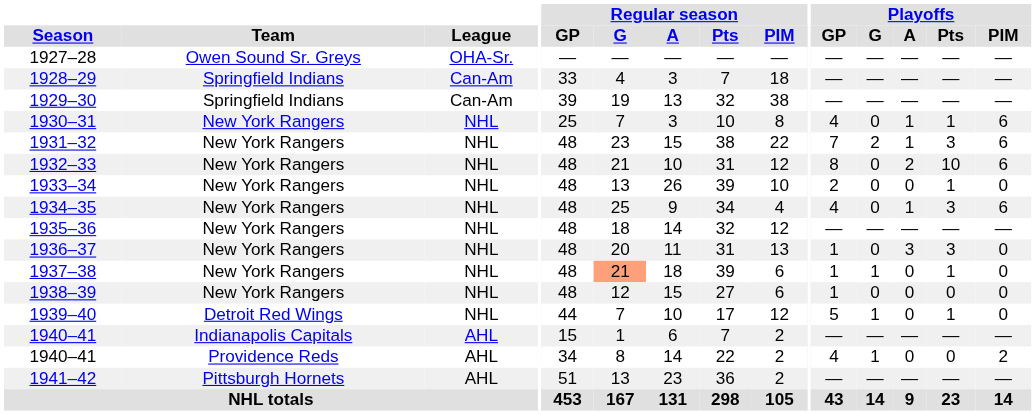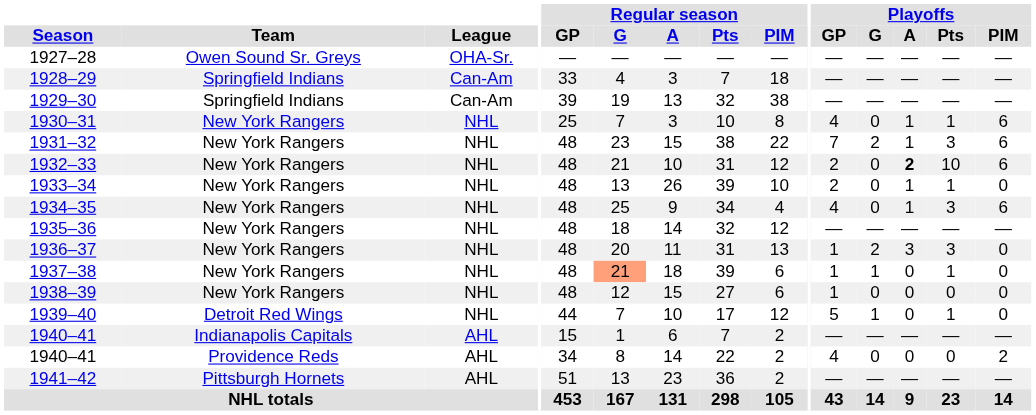 <table border="0" cellpadding="1" cellspacing="0" style="text-align:center; width:60em">
 <tr bgcolor="#e0e0e0">
 <th colspan="3" bgcolor="#ffffff"></th>
 <th rowspan="100" bgcolor="#ffffff"></th>
 <th colspan="5"><a href='#'>Regular season</a></th>
 <th rowspan="100" bgcolor="#ffffff"></th>
 <th colspan="5"><a href='#'>Playoffs</a></th>
 </tr>
 <tr bgcolor="#e0e0e0">
 <th><a href='#'>Season</a></th>
 <th>Team</th>
 <th>League</th>
 <th>GP</th>
 <th><a href='#'>G</a></th>
 <th><a href='#'>A</a></th>
 <th><a href='#'>Pts</a></th>
 <th><a href='#'>PIM</a></th>
 <th>GP</th>
 <th>G</th>
 <th>A</th>
 <th>Pts</th>
 <th>PIM</th>
 </tr>
 <tr>
 <td>1927–28</td>
 <td><a href='#'>Owen Sound Sr. Greys</a></td>
 <td><a href='#'>OHA-Sr.</a></td>
 <td>—</td>
 <td>—</td>
 <td>—</td>
 <td>—</td>
 <td>—</td>
 <td>—</td>
 <td>—</td>
 <td>—</td>
 <td>—</td>
 <td>—</td>
 </tr>
 <tr bgcolor="#f0f0f0">
 <td><a href='#'>1928–29</a></td>
 <td><a href='#'>Springfield Indians</a></td>
 <td><a href='#'>Can-Am</a></td>
 <td>33</td>
 <td>4</td>
 <td>3</td>
 <td>7</td>
 <td>18</td>
 <td>—</td>
 <td>—</td>
 <td>—</td>
 <td>—</td>
 <td>—</td>
 </tr>
 <tr>
 <td><a href='#'>1929–30</a></td>
 <td>Springfield Indians</td>
 <td>Can-Am</td>
 <td>39</td>
 <td>19</td>
 <td>13</td>
 <td>32</td>
 <td>38</td>
 <td>—</td>
 <td>—</td>
 <td>—</td>
 <td>—</td>
 <td>—</td>
 </tr>
 <tr bgcolor="#f0f0f0">
 <td><a href='#'>1930–31</a></td>
 <td><a href='#'>New York Rangers</a></td>
 <td><a href='#'>NHL</a></td>
 <td>25</td>
 <td>7</td>
 <td>3</td>
 <td>10</td>
 <td>8</td>
 <td>4</td>
 <td>0</td>
 <td>1</td>
 <td>1</td>
 <td>6</td>
 </tr>
 <tr>
 <td><a href='#'>1931–32</a></td>
 <td>New York Rangers</td>
 <td>NHL</td>
 <td>48</td>
 <td>23</td>
 <td>15</td>
 <td>38</td>
 <td>22</td>
 <td>7</td>
 <td>2</td>
 <td>1</td>
 <td>3</td>
 <td>6</td>
 </tr>
 <tr bgcolor="#f0f0f0">
 <td><a href='#'>1932–33</a></td>
 <td>New York Rangers</td>
 <td>NHL</td>
 <td>48</td>
 <td>21</td>
 <td>10</td>
 <td>31</td>
 <td>12</td>
-<td>8</td>
+<td>2</td>
 <td>0</td>
-<td>2</td>
+<td><strong>2</strong></td>
 <td>10</td>
 <td>6</td>
 </tr>
 <tr>
 <td><a href='#'>1933–34</a></td>
 <td>New York Rangers</td>
 <td>NHL</td>
 <td>48</td>
 <td>13</td>
 <td>26</td>
 <td>39</td>
 <td>10</td>
 <td>2</td>
 <td>0</td>
-<td>0</td>
+<td>1</td>
 <td>1</td>
 <td>0</td>
 </tr>
 <tr bgcolor="#f0f0f0">
 <td><a href='#'>1934–35</a></td>
 <td>New York Rangers</td>
 <td>NHL</td>
 <td>48</td>
 <td>25</td>
 <td>9</td>
 <td>34</td>
 <td>4</td>
 <td>4</td>
 <td>0</td>
 <td>1</td>
 <td>3</td>
 <td>6</td>
 </tr>
 <tr>
 <td><a href='#'>1935–36</a></td>
 <td>New York Rangers</td>
 <td>NHL</td>
 <td>48</td>
 <td>18</td>
 <td>14</td>
 <td>32</td>
 <td>12</td>
 <td>—</td>
 <td>—</td>
 <td>—</td>
 <td>—</td>
 <td>—</td>
 </tr>
 <tr bgcolor="#f0f0f0">
 <td><a href='#'>1936–37</a></td>
 <td>New York Rangers</td>
 <td>NHL</td>
 <td>48</td>
 <td>20</td>
 <td>11</td>
 <td>31</td>
 <td>13</td>
 <td>1</td>
-<td>0</td>
+<td>2</td>
 <td>3</td>
 <td>3</td>
 <td>0</td>
 </tr>
 <tr>
 <td><a href='#'>1937–38</a></td>
 <td>New York Rangers</td>
 <td>NHL</td>
 <td>48</td>
 <td style="background: lightsalmon;">21</td>
 <td>18</td>
 <td>39</td>
 <td>6</td>
 <td>1</td>
 <td>1</td>
 <td>0</td>
 <td>1</td>
 <td>0</td>
 </tr>
 <tr bgcolor="#f0f0f0">
 <td><a href='#'>1938–39</a></td>
 <td>New York Rangers</td>
 <td>NHL</td>
 <td>48</td>
 <td>12</td>
 <td>15</td>
 <td>27</td>
 <td>6</td>
 <td>1</td>
 <td>0</td>
 <td>0</td>
 <td>0</td>
 <td>0</td>
 </tr>
 <tr>
 <td><a href='#'>1939–40</a></td>
 <td><a href='#'>Detroit Red Wings</a></td>
 <td>NHL</td>
 <td>44</td>
 <td>7</td>
 <td>10</td>
 <td>17</td>
 <td>12</td>
 <td>5</td>
 <td>1</td>
 <td>0</td>
 <td>1</td>
 <td>0</td>
 </tr>
 <tr bgcolor="#f0f0f0">
 <td><a href='#'>1940–41</a></td>
 <td><a href='#'>Indianapolis Capitals</a></td>
 <td><a href='#'>AHL</a></td>
 <td>15</td>
 <td>1</td>
 <td>6</td>
 <td>7</td>
 <td>2</td>
 <td>—</td>
 <td>—</td>
 <td>—</td>
 <td>—</td>
 <td>—</td>
 </tr>
 <tr>
 <td>1940–41</td>
 <td><a href='#'>Providence Reds</a></td>
 <td>AHL</td>
 <td>34</td>
 <td>8</td>
 <td>14</td>
 <td>22</td>
 <td>2</td>
 <td>4</td>
-<td>1</td>
+<td>0</td>
 <td>0</td>
 <td>0</td>
 <td>2</td>
 </tr>
 <tr bgcolor="#f0f0f0">
 <td><a href='#'>1941–42</a></td>
 <td><a href='#'>Pittsburgh Hornets</a></td>
 <td>AHL</td>
 <td>51</td>
 <td>13</td>
 <td>23</td>
 <td>36</td>
 <td>2</td>
 <td>—</td>
 <td>—</td>
 <td>—</td>
 <td>—</td>
 <td>—</td>
 </tr>
 <tr bgcolor="#e0e0e0">
 <th colspan="3">NHL totals</th>
 <th>453</th>
 <th>167</th>
 <th>131</th>
 <th>298</th>
 <th>105</th>
 <th>43</th>
 <th>14</th>
 <th>9</th>
 <th>23</th>
 <th>14</th>
 </tr>
 </table>
